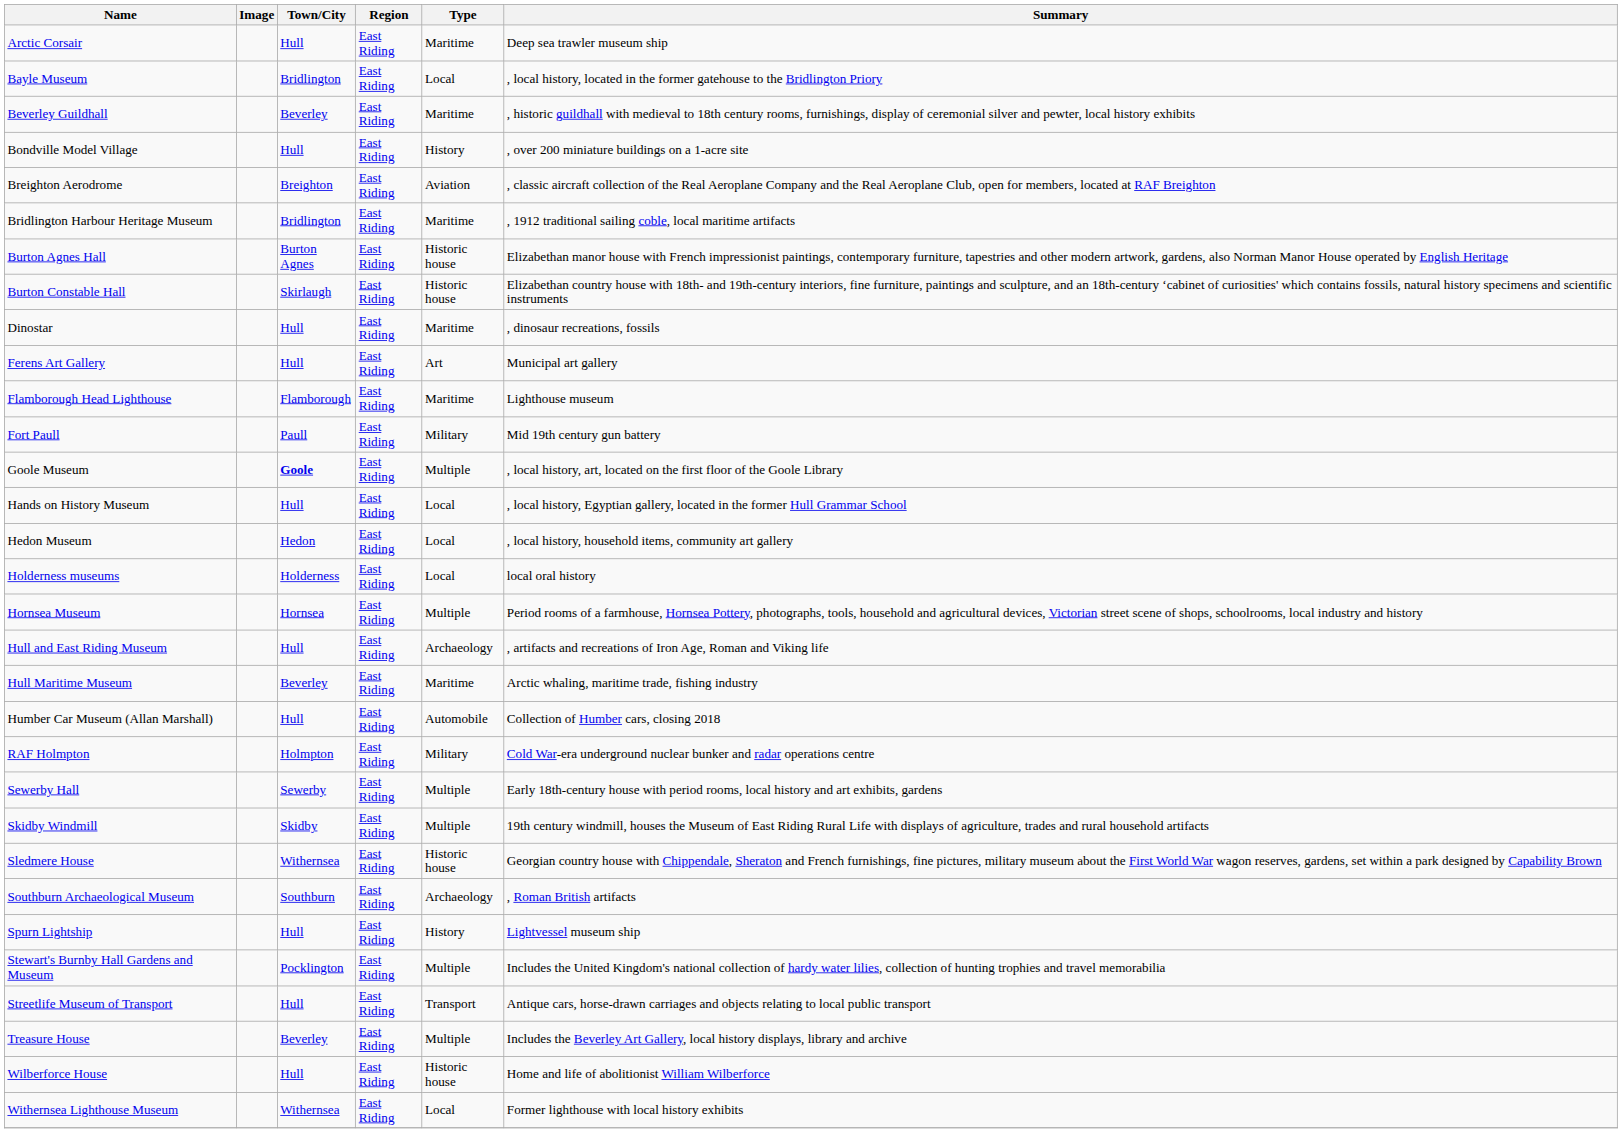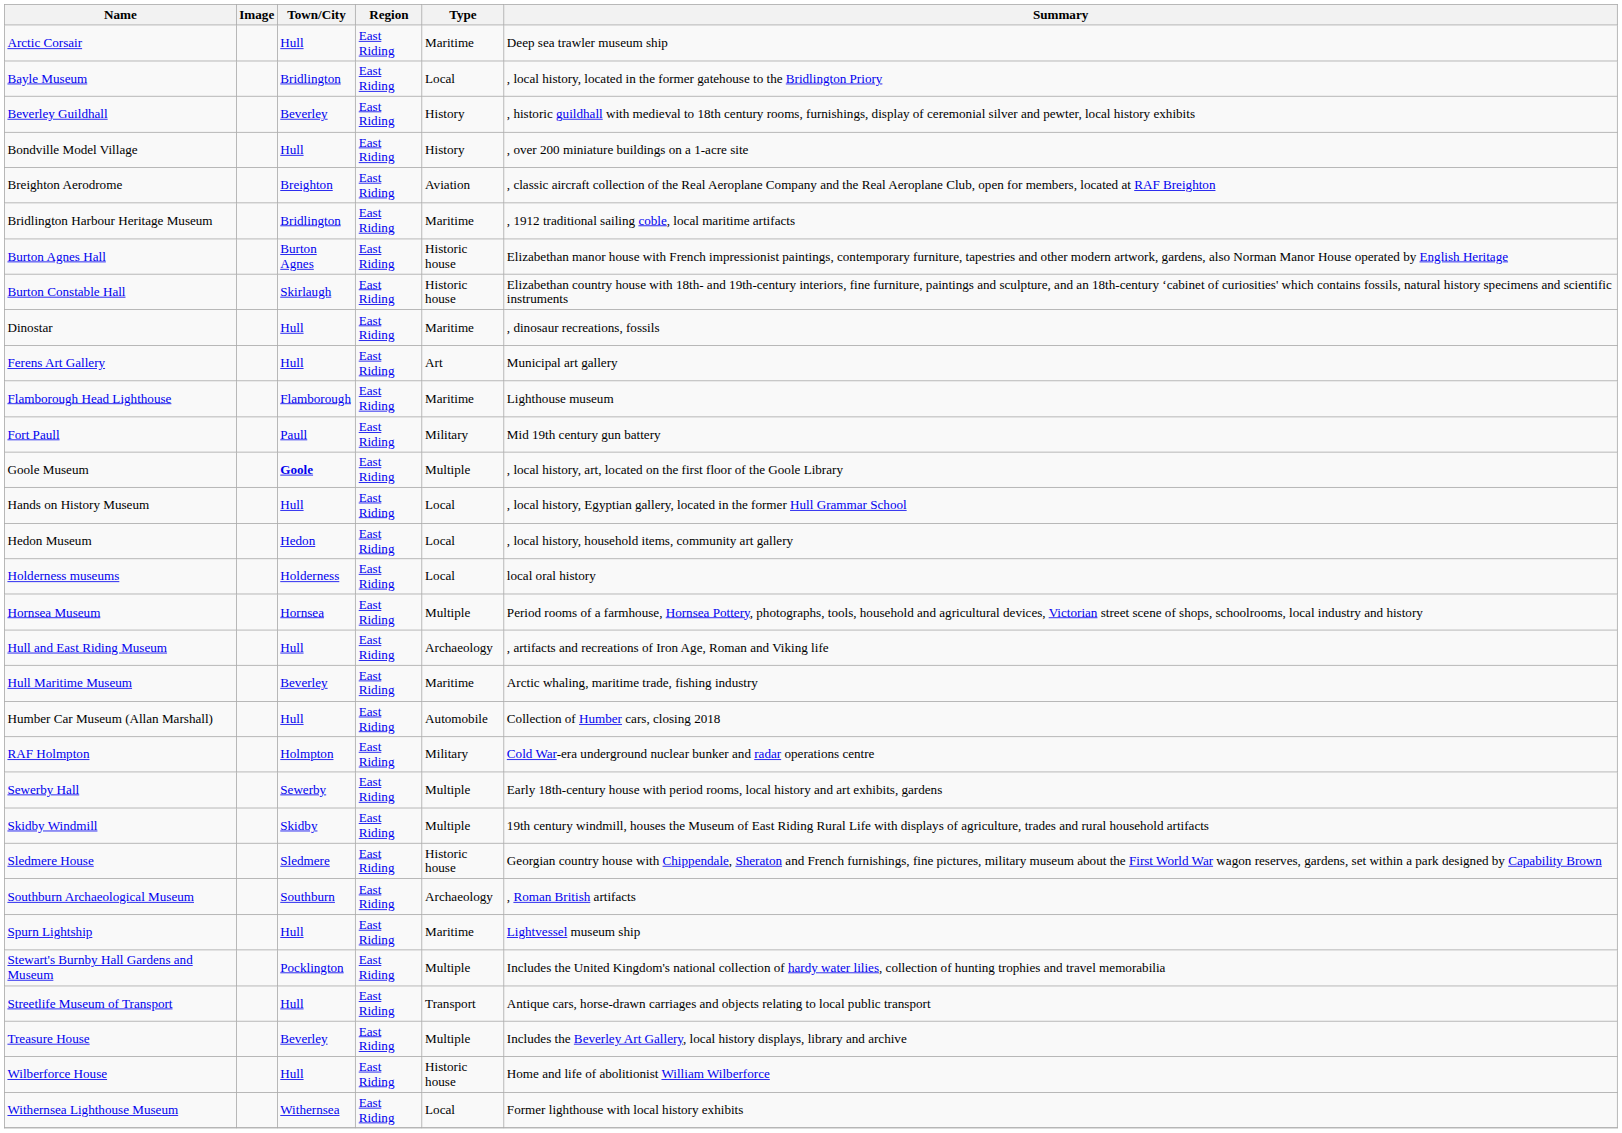 <table class="wikitable sortable">
 <tr>
 <th>Name</th>
 <th>Image</th>
 <th>Town/City</th>
 <th>Region</th>
 <th>Type</th>
 <th>Summary</th>
 </tr>
 <tr>
 <td><a href='#'>Arctic Corsair</a></td>
 <td></td>
 <td><a href='#'>Hull</a></td>
 <td><a href='#'>East Riding</a></td>
 <td>Maritime</td>
 <td>Deep sea trawler museum ship</td>
 </tr>
 <tr>
 <td><a href='#'>Bayle Museum</a></td>
 <td></td>
 <td><a href='#'>Bridlington</a></td>
 <td><a href='#'>East Riding</a></td>
 <td>Local</td>
 <td>, local history, located in the former gatehouse to the <a href='#'>Bridlington Priory</a></td>
 </tr>
 <tr>
 <td><a href='#'>Beverley Guildhall</a></td>
 <td></td>
 <td><a href='#'>Beverley</a></td>
 <td><a href='#'>East Riding</a></td>
-<td>Maritime</td>
+<td>History</td>
 <td>, historic <a href='#'>guildhall</a> with medieval to 18th century rooms, furnishings, display of ceremonial silver and pewter, local history exhibits</td>
 </tr>
 <tr>
 <td>Bondville Model Village</td>
 <td></td>
 <td><a href='#'>Hull</a></td>
 <td><a href='#'>East Riding</a></td>
 <td>History</td>
 <td>, over 200 miniature buildings on a 1-acre site</td>
 </tr>
 <tr>
 <td>Breighton Aerodrome</td>
 <td></td>
 <td><a href='#'>Breighton</a></td>
 <td><a href='#'>East Riding</a></td>
 <td>Aviation</td>
 <td>, classic aircraft collection of the Real Aeroplane Company and the Real Aeroplane Club, open for members, located at <a href='#'>RAF Breighton</a></td>
 </tr>
 <tr>
 <td>Bridlington Harbour Heritage Museum</td>
 <td></td>
 <td><a href='#'>Bridlington</a></td>
 <td><a href='#'>East Riding</a></td>
 <td>Maritime</td>
 <td>, 1912 traditional sailing <a href='#'>coble</a>, local maritime artifacts</td>
 </tr>
 <tr>
 <td><a href='#'>Burton Agnes Hall</a></td>
 <td></td>
 <td><a href='#'>Burton Agnes</a></td>
 <td><a href='#'>East Riding</a></td>
 <td>Historic house</td>
 <td>Elizabethan manor house with French impressionist paintings, contemporary furniture, tapestries and other modern artwork, gardens, also Norman Manor House operated by <a href='#'>English Heritage</a></td>
 </tr>
 <tr>
 <td><a href='#'>Burton Constable Hall</a></td>
 <td></td>
 <td><a href='#'>Skirlaugh</a></td>
 <td><a href='#'>East Riding</a></td>
 <td>Historic house</td>
 <td>Elizabethan country house with 18th- and 19th-century interiors, fine furniture, paintings and sculpture, and an 18th-century ‘cabinet of curiosities' which contains fossils, natural history specimens and scientific instruments</td>
 </tr>
 <tr>
 <td>Dinostar</td>
 <td></td>
 <td><a href='#'>Hull</a></td>
 <td><a href='#'>East Riding</a></td>
 <td>Maritime</td>
 <td>, dinosaur recreations, fossils</td>
 </tr>
 <tr>
 <td><a href='#'>Ferens Art Gallery</a></td>
 <td></td>
 <td><a href='#'>Hull</a></td>
 <td><a href='#'>East Riding</a></td>
 <td>Art</td>
 <td>Municipal art gallery</td>
 </tr>
 <tr>
 <td><a href='#'>Flamborough Head Lighthouse</a></td>
 <td></td>
 <td><a href='#'>Flamborough</a></td>
 <td><a href='#'>East Riding</a></td>
 <td>Maritime</td>
 <td>Lighthouse museum</td>
 </tr>
 <tr>
 <td><a href='#'>Fort Paull</a></td>
 <td></td>
 <td><a href='#'>Paull</a></td>
 <td><a href='#'>East Riding</a></td>
 <td>Military</td>
 <td>Mid 19th century gun battery</td>
 </tr>
 <tr>
 <td>Goole Museum</td>
 <td></td>
 <td><strong><a href='#'>Goole</a></strong></td>
 <td><a href='#'>East Riding</a></td>
 <td>Multiple</td>
 <td>, local history, art, located on the first floor of the Goole Library</td>
 </tr>
 <tr>
 <td>Hands on History Museum</td>
 <td></td>
 <td><a href='#'>Hull</a></td>
 <td><a href='#'>East Riding</a></td>
 <td>Local</td>
 <td>, local history, Egyptian gallery, located in the former <a href='#'>Hull Grammar School</a></td>
 </tr>
 <tr>
 <td>Hedon Museum</td>
 <td></td>
 <td><a href='#'>Hedon</a></td>
 <td><a href='#'>East Riding</a></td>
 <td>Local</td>
 <td>, local history, household items, community art gallery</td>
 </tr>
 <tr>
 <td><a href='#'>Holderness museums</a></td>
 <td></td>
 <td><a href='#'>Holderness</a></td>
 <td><a href='#'>East Riding</a></td>
 <td>Local</td>
 <td>local oral history</td>
 </tr>
 <tr>
 <td><a href='#'>Hornsea Museum</a></td>
 <td></td>
 <td><a href='#'>Hornsea</a></td>
 <td><a href='#'>East Riding</a></td>
 <td>Multiple</td>
 <td>Period rooms of a farmhouse, <a href='#'>Hornsea Pottery</a>, photographs, tools, household and agricultural devices, <a href='#'>Victorian</a> street scene of shops, schoolrooms, local industry and history</td>
 </tr>
 <tr>
 <td><a href='#'>Hull and East Riding Museum</a></td>
 <td></td>
 <td><a href='#'>Hull</a></td>
 <td><a href='#'>East Riding</a></td>
 <td>Archaeology</td>
 <td>, artifacts and recreations of Iron Age, Roman and Viking life</td>
 </tr>
 <tr>
 <td><a href='#'>Hull Maritime Museum</a></td>
 <td></td>
 <td><a href='#'>Beverley</a></td>
 <td><a href='#'>East Riding</a></td>
 <td>Maritime</td>
 <td>Arctic whaling, maritime trade, fishing industry</td>
 </tr>
 <tr>
 <td>Humber Car Museum (Allan Marshall)</td>
 <td></td>
 <td><a href='#'>Hull</a></td>
 <td><a href='#'>East Riding</a></td>
 <td>Automobile</td>
 <td>Collection of <a href='#'>Humber</a> cars, closing 2018</td>
 </tr>
 <tr>
 <td><a href='#'>RAF Holmpton</a></td>
 <td></td>
 <td><a href='#'>Holmpton</a></td>
 <td><a href='#'>East Riding</a></td>
 <td>Military</td>
 <td><a href='#'>Cold War</a>-era underground nuclear bunker and <a href='#'>radar</a> operations centre</td>
 </tr>
 <tr>
 <td><a href='#'>Sewerby Hall</a></td>
 <td></td>
 <td><a href='#'>Sewerby</a></td>
 <td><a href='#'>East Riding</a></td>
 <td>Multiple</td>
 <td>Early 18th-century house with period rooms, local history and art exhibits, gardens</td>
 </tr>
 <tr>
 <td><a href='#'>Skidby Windmill</a></td>
 <td></td>
 <td><a href='#'>Skidby</a></td>
 <td><a href='#'>East Riding</a></td>
 <td>Multiple</td>
 <td>19th century windmill, houses the Museum of East Riding Rural Life with displays of agriculture, trades and rural household artifacts</td>
 </tr>
 <tr>
 <td><a href='#'>Sledmere House</a></td>
 <td></td>
-<td><a href='#'>Withernsea</a></td>
+<td><a href='#'>Sledmere</a></td>
 <td><a href='#'>East Riding</a></td>
 <td>Historic house</td>
 <td>Georgian country house with <a href='#'>Chippendale</a>, <a href='#'>Sheraton</a> and French furnishings, fine pictures, military museum about the <a href='#'>First World War</a> wagon reserves, gardens, set within a park designed by <a href='#'>Capability Brown</a></td>
 </tr>
 <tr>
 <td><a href='#'>Southburn Archaeological Museum</a></td>
 <td></td>
 <td><a href='#'>Southburn</a></td>
 <td><a href='#'>East Riding</a></td>
 <td>Archaeology</td>
 <td>, <a href='#'>Roman British</a> artifacts</td>
 </tr>
 <tr>
 <td><a href='#'>Spurn Lightship</a></td>
 <td></td>
 <td><a href='#'>Hull</a></td>
 <td><a href='#'>East Riding</a></td>
-<td>History</td>
+<td>Maritime</td>
 <td><a href='#'>Lightvessel</a> museum ship</td>
 </tr>
 <tr>
 <td><a href='#'>Stewart's Burnby Hall Gardens and Museum</a></td>
 <td></td>
 <td><a href='#'>Pocklington</a></td>
 <td><a href='#'>East Riding</a></td>
 <td>Multiple</td>
 <td>Includes the United Kingdom's national collection of <a href='#'>hardy water lilies</a>, collection of hunting trophies and travel memorabilia</td>
 </tr>
 <tr>
 <td><a href='#'>Streetlife Museum of Transport</a></td>
 <td></td>
 <td><a href='#'>Hull</a></td>
 <td><a href='#'>East Riding</a></td>
 <td>Transport</td>
 <td>Antique cars, horse-drawn carriages and objects relating to local public transport</td>
 </tr>
 <tr>
 <td><a href='#'>Treasure House</a></td>
 <td></td>
 <td><a href='#'>Beverley</a></td>
 <td><a href='#'>East Riding</a></td>
 <td>Multiple</td>
 <td>Includes the <a href='#'>Beverley Art Gallery</a>, local history displays, library and archive</td>
 </tr>
 <tr>
 <td><a href='#'>Wilberforce House</a></td>
 <td></td>
 <td><a href='#'>Hull</a></td>
 <td><a href='#'>East Riding</a></td>
 <td>Historic house</td>
 <td>Home and life of abolitionist <a href='#'>William Wilberforce</a></td>
 </tr>
 <tr>
 <td><a href='#'>Withernsea Lighthouse Museum</a></td>
 <td></td>
 <td><a href='#'>Withernsea</a></td>
 <td><a href='#'>East Riding</a></td>
 <td>Local</td>
 <td>Former lighthouse with local history exhibits</td>
 </tr>
 <tr>
 </tr>
 </table>
